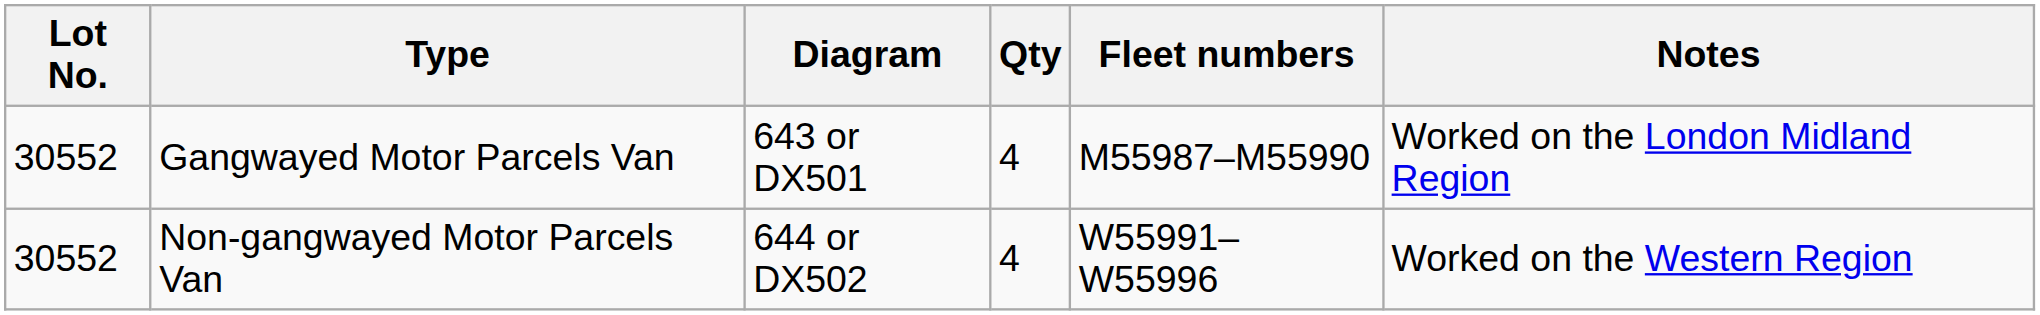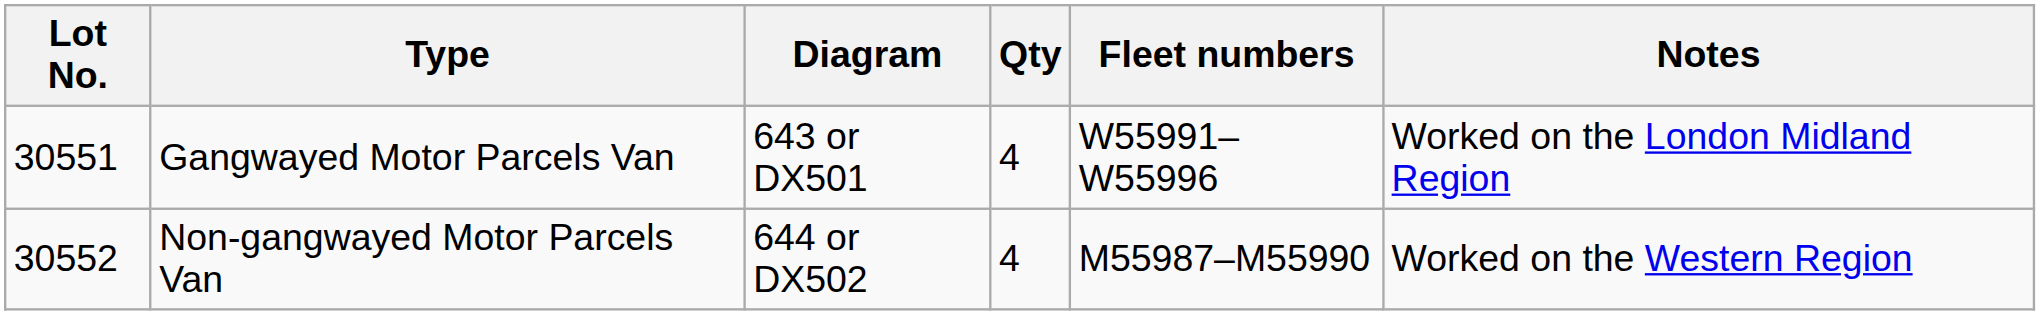 <table class=wikitable>
 <tr>
 <th>Lot No.</th>
 <th>Type</th>
 <th>Diagram</th>
 <th>Qty</th>
 <th>Fleet numbers</th>
 <th>Notes</th>
 </tr>
 <tr>
-<td>30552</td>
+<td>30551</td>
 <td>Gangwayed Motor Parcels Van</td>
 <td>643 or DX501</td>
 <td>4</td>
-<td>M55987–M55990</td>
+<td>W55991–W55996</td>
 <td>Worked on the <a href='#'>London Midland Region</a></td>
 </tr>
 <tr>
 <td>30552</td>
 <td>Non-gangwayed Motor Parcels Van</td>
 <td>644 or DX502</td>
 <td>4</td>
-<td>W55991–W55996</td>
+<td>M55987–M55990</td>
 <td>Worked on the <a href='#'>Western Region</a></td>
 </tr>
 </table>
